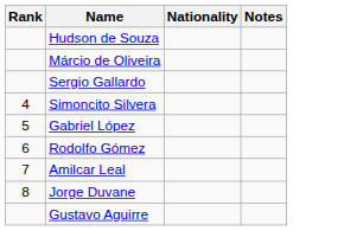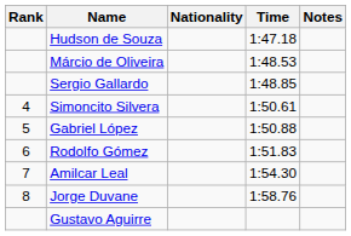 <table class="wikitable sortable" style="text-align:center;font-size:95%">
 <tr>
 <th>Rank</th>
 <th>Name</th>
 <th>Nationality</th>
+<th>Time</th>
 <th>Notes</th>
 </tr>
 <tr>
 <td></td>
 <td align=left><a href='#'>Hudson de Souza</a></td>
 <td align=left></td>
+<td>1:47.18</td>
 <td></td>
 </tr>
 <tr>
 <td></td>
 <td align=left><a href='#'>Márcio de Oliveira</a></td>
 <td align=left></td>
+<td>1:48.53</td>
 <td></td>
 </tr>
 <tr>
 <td></td>
 <td align=left><a href='#'>Sergio Gallardo</a></td>
 <td align=left></td>
+<td>1:48.85</td>
 <td></td>
 </tr>
 <tr>
 <td>4</td>
 <td align=left><a href='#'>Simoncito Silvera</a></td>
 <td align=left></td>
+<td>1:50.61</td>
 <td></td>
 </tr>
 <tr>
 <td>5</td>
 <td align=left><a href='#'>Gabriel López</a></td>
 <td align=left></td>
+<td>1:50.88</td>
 <td></td>
 </tr>
 <tr>
 <td>6</td>
 <td align=left><a href='#'>Rodolfo Gómez</a></td>
 <td align=left></td>
+<td>1:51.83</td>
 <td></td>
 </tr>
 <tr>
 <td>7</td>
 <td align=left><a href='#'>Amilcar Leal</a></td>
 <td align=left></td>
+<td>1:54.30</td>
 <td></td>
 </tr>
 <tr>
 <td>8</td>
 <td align=left><a href='#'>Jorge Duvane</a></td>
 <td align=left></td>
+<td>1:58.76</td>
 <td></td>
 </tr>
 <tr>
 <td></td>
 <td align=left><a href='#'>Gustavo Aguirre</a></td>
 <td align=left></td>
 <td></td>
+<td></td>
 </tr>
 </table>
